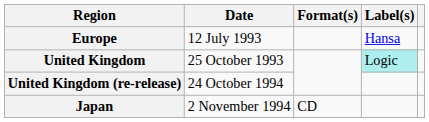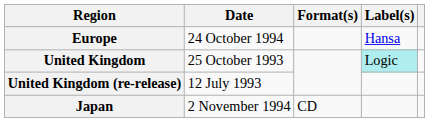 <table class="wikitable plainrowheaders">
 <tr>
 <th scope="col">Region</th>
 <th scope="col">Date</th>
 <th scope="col">Format(s)</th>
 <th scope="col">Label(s)</th>
 <th scope="col"></th>
 </tr>
 <tr>
 <th scope="row">Europe</th>
-<td>12 July 1993</td>
+<td>24 October 1994</td>
 <td></td>
 <td><a href='#'>Hansa</a></td>
 <td></td>
 </tr>
 <tr>
 <th scope="row">United Kingdom</th>
 <td>25 October 1993</td>
 <td rowspan="2"></td>
 <td style="background: paleturquoise;">Logic</td>
 <td></td>
 </tr>
 <tr>
 <th scope="row">United Kingdom (re-release)</th>
-<td>24 October 1994</td>
+<td>12 July 1993</td>
 <td></td>
 <td></td>
 </tr>
 <tr>
 <th scope="row">Japan</th>
 <td>2 November 1994</td>
 <td>CD</td>
 <td></td>
 <td></td>
 </tr>
 </table>
